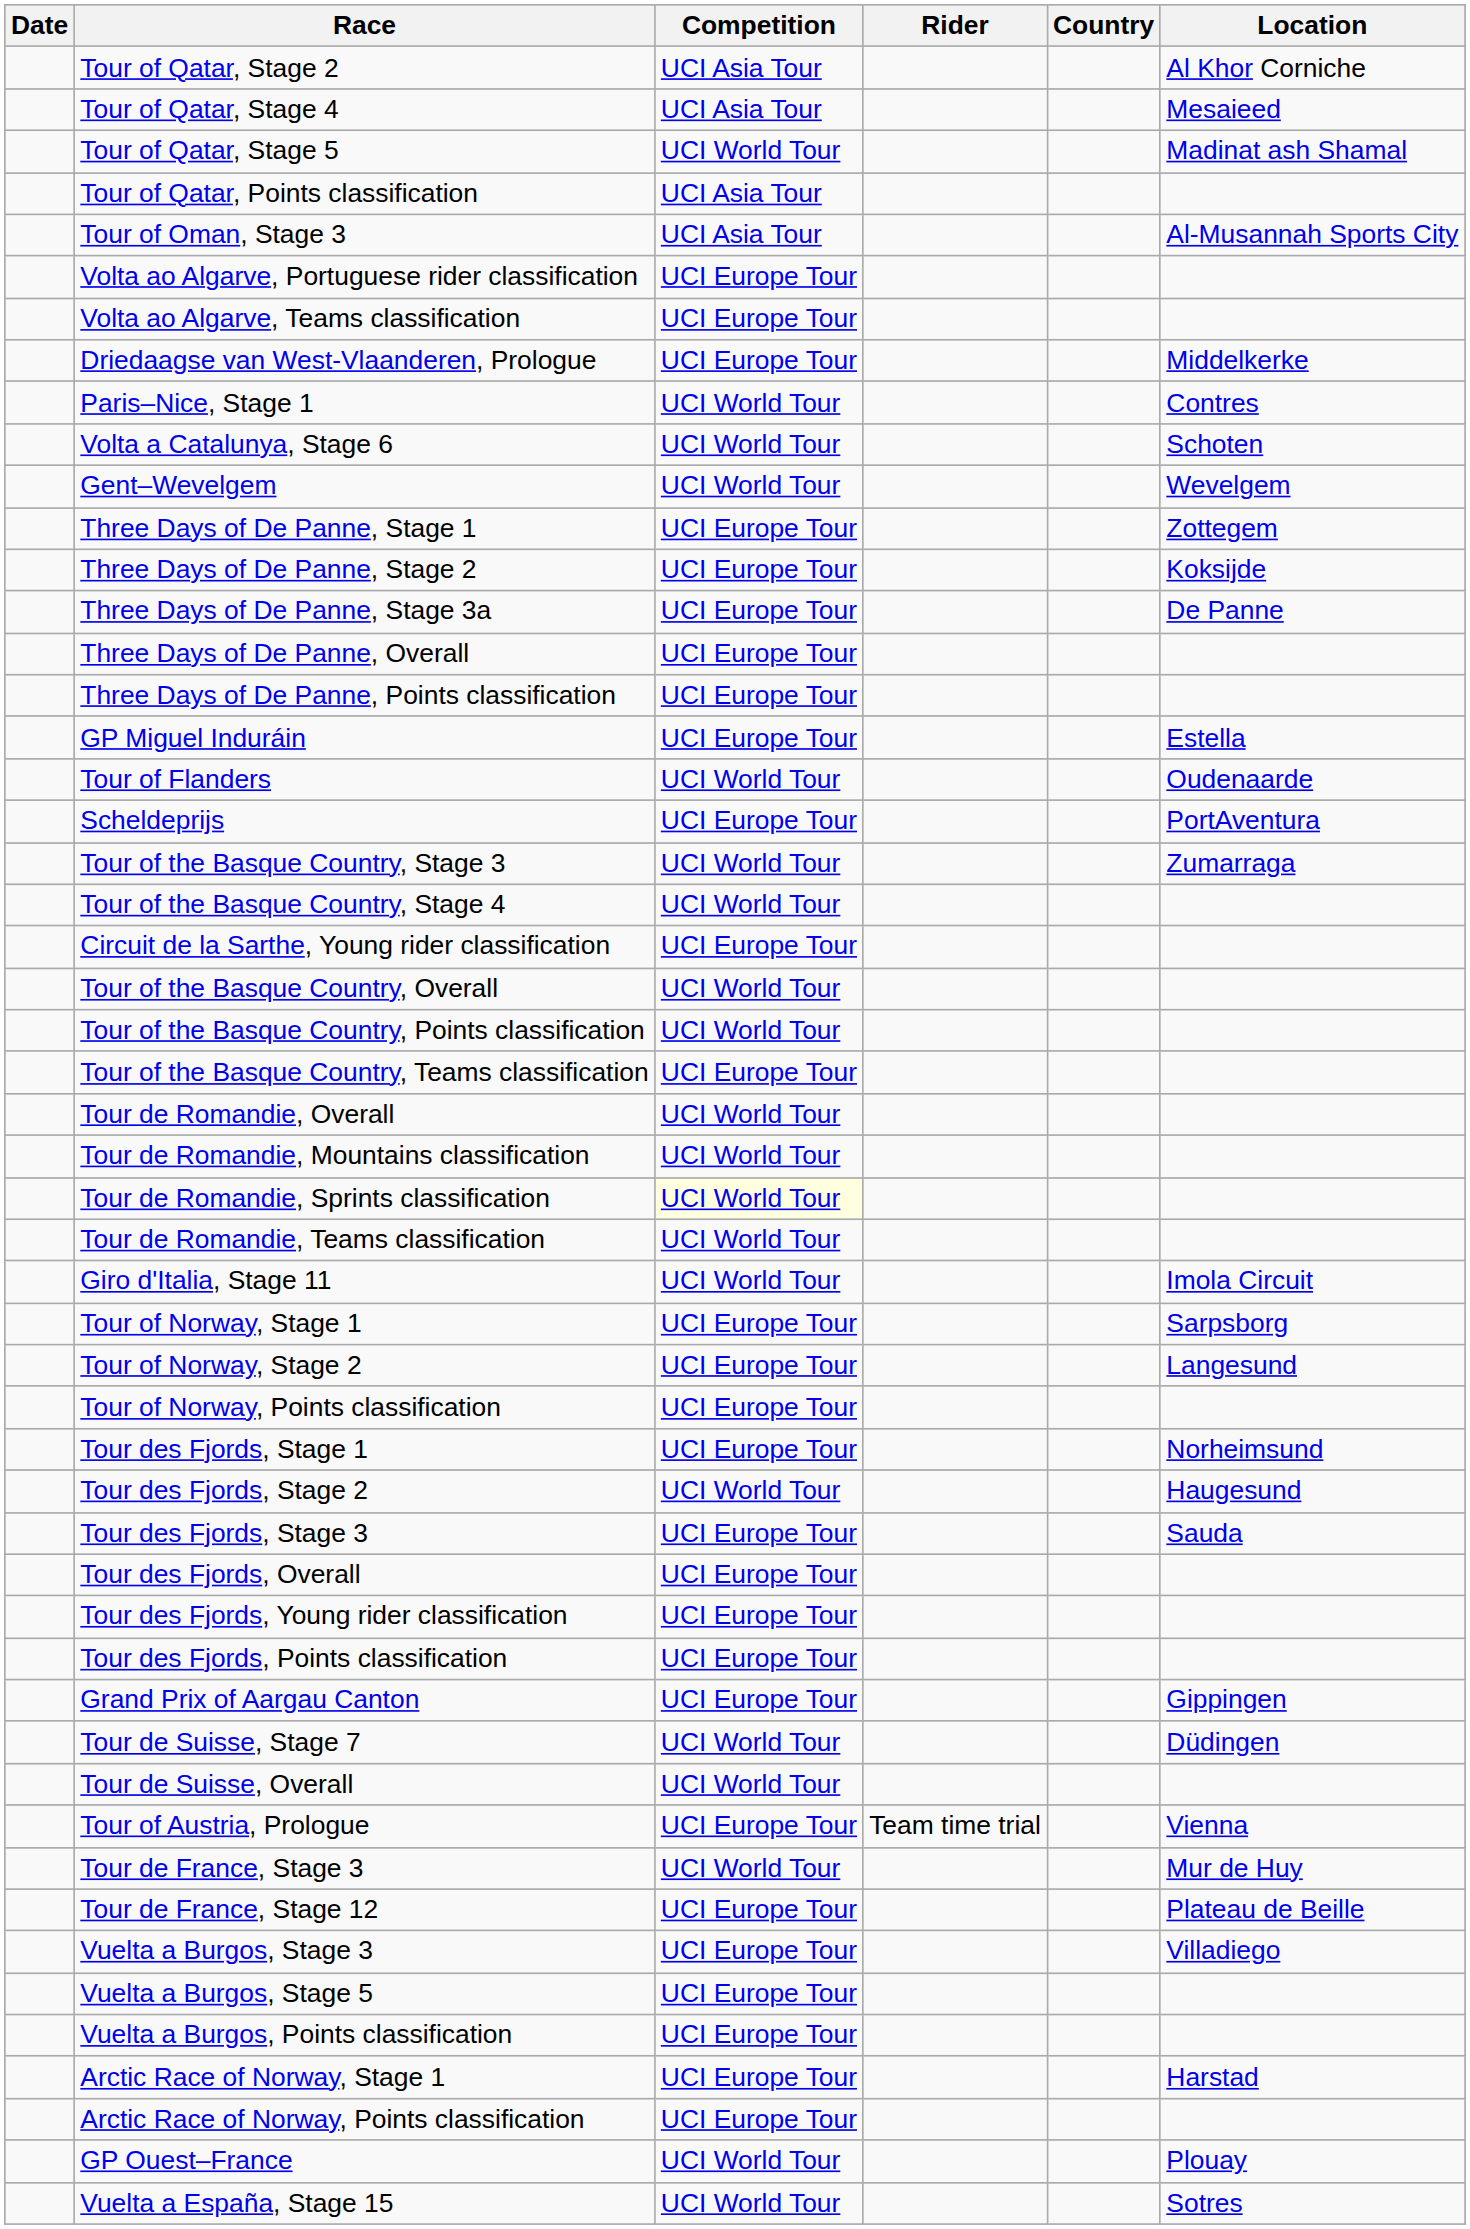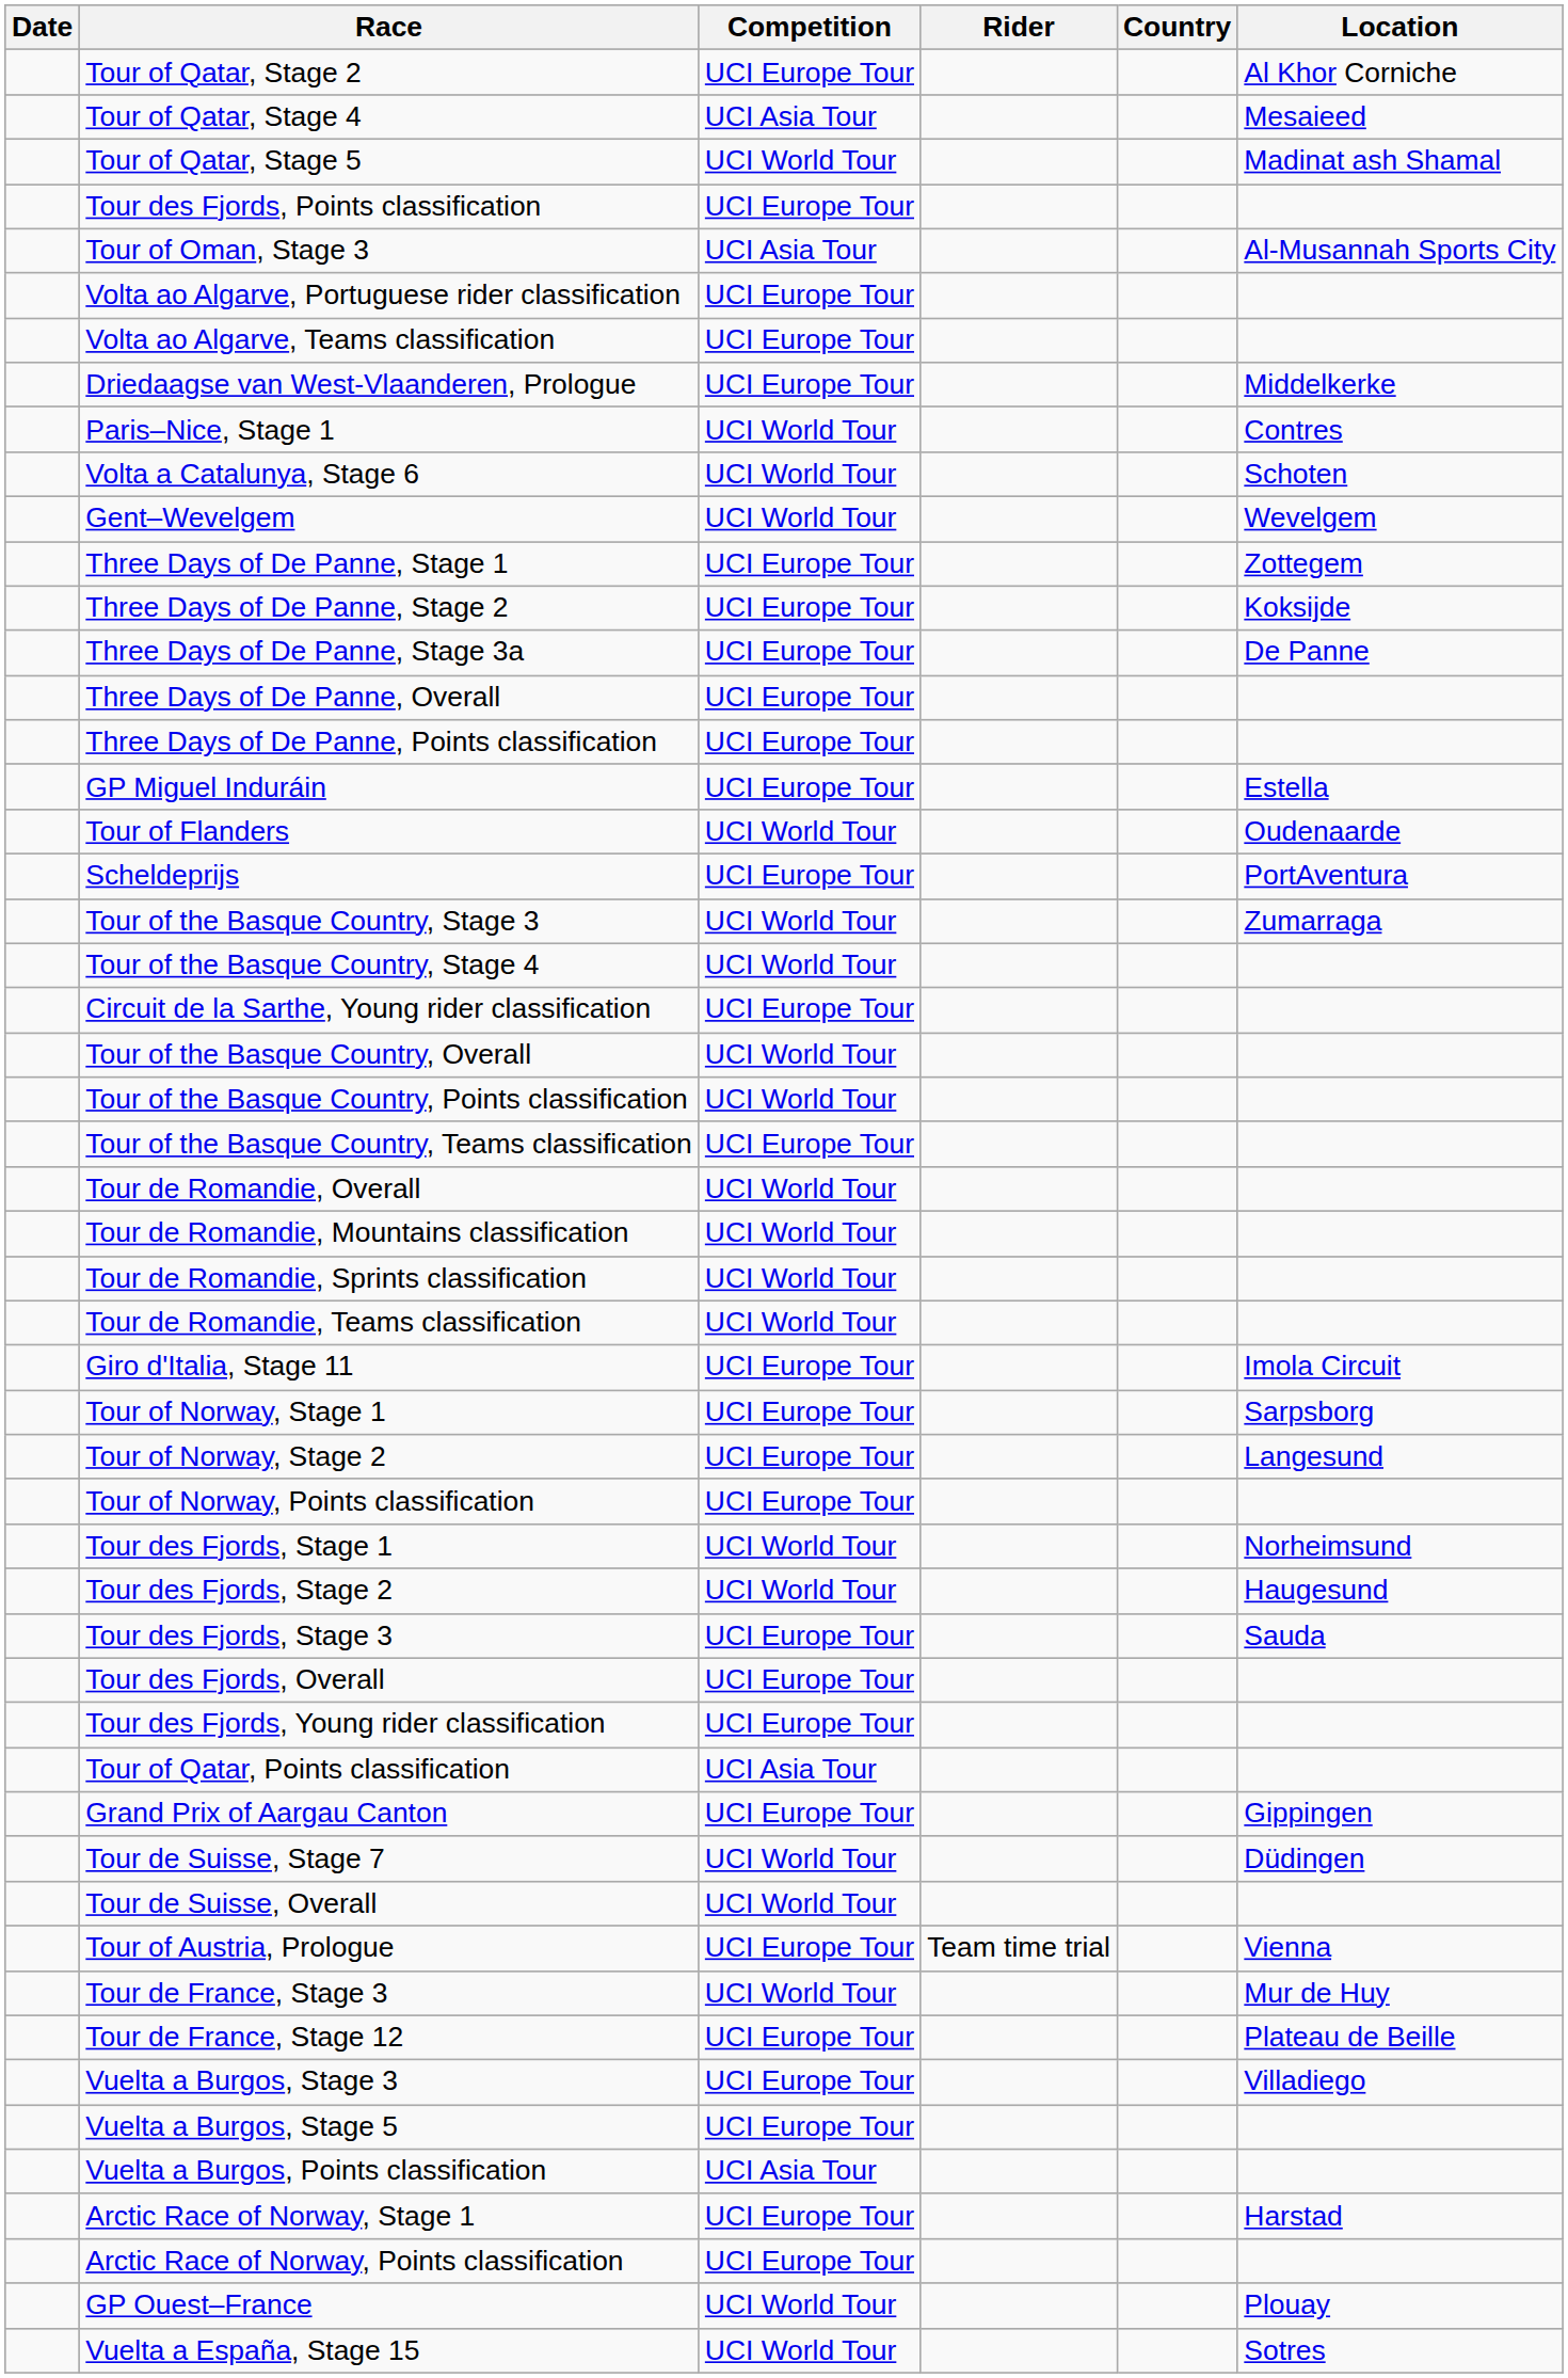 <table class="wikitable sortable">
 <tr>
 <th>Date</th>
 <th>Race</th>
 <th>Competition</th>
 <th>Rider</th>
 <th>Country</th>
 <th>Location</th>
 </tr>
 <tr>
 <td></td>
 <td><a href='#'>Tour of Qatar</a>, Stage 2</td>
-<td><a href='#'>UCI Asia Tour</a></td>
+<td><a href='#'>UCI Europe Tour</a></td>
 <td></td>
 <td></td>
 <td><a href='#'>Al Khor</a> Corniche</td>
 </tr>
 <tr>
 <td></td>
 <td><a href='#'>Tour of Qatar</a>, Stage 4</td>
 <td><a href='#'>UCI Asia Tour</a></td>
 <td></td>
 <td></td>
 <td><a href='#'>Mesaieed</a></td>
 </tr>
 <tr>
 <td></td>
 <td><a href='#'>Tour of Qatar</a>, Stage 5</td>
 <td><a href='#'>UCI World Tour</a></td>
 <td></td>
 <td></td>
 <td><a href='#'>Madinat ash Shamal</a></td>
 </tr>
 <tr>
 <td></td>
-<td><a href='#'>Tour of Qatar</a>, Points classification</td>
-<td><a href='#'>UCI Asia Tour</a></td>
+<td><a href='#'>Tour des Fjords</a>, Points classification</td>
+<td><a href='#'>UCI Europe Tour</a></td>
 <td></td>
 <td></td>
 <td></td>
 </tr>
 <tr>
 <td></td>
 <td><a href='#'>Tour of Oman</a>, Stage 3</td>
 <td><a href='#'>UCI Asia Tour</a></td>
 <td></td>
 <td></td>
 <td><a href='#'>Al-Musannah Sports City</a></td>
 </tr>
 <tr>
 <td></td>
 <td><a href='#'>Volta ao Algarve</a>, Portuguese rider classification</td>
 <td><a href='#'>UCI Europe Tour</a></td>
 <td></td>
 <td></td>
 <td></td>
 </tr>
 <tr>
 <td></td>
 <td><a href='#'>Volta ao Algarve</a>, Teams classification</td>
 <td><a href='#'>UCI Europe Tour</a></td>
 <td align="center"></td>
 <td></td>
 <td></td>
 </tr>
 <tr>
 <td></td>
 <td><a href='#'>Driedaagse van West-Vlaanderen</a>, Prologue</td>
 <td><a href='#'>UCI Europe Tour</a></td>
 <td></td>
 <td></td>
 <td><a href='#'>Middelkerke</a></td>
 </tr>
 <tr>
 <td></td>
 <td><a href='#'>Paris–Nice</a>, Stage 1</td>
 <td><a href='#'>UCI World Tour</a></td>
 <td></td>
 <td></td>
 <td><a href='#'>Contres</a></td>
 </tr>
 <tr>
 <td></td>
 <td><a href='#'>Volta a Catalunya</a>, Stage 6</td>
 <td><a href='#'>UCI World Tour</a></td>
 <td></td>
 <td></td>
 <td><a href='#'>Schoten</a></td>
 </tr>
 <tr>
 <td></td>
 <td><a href='#'>Gent–Wevelgem</a></td>
 <td><a href='#'>UCI World Tour</a></td>
 <td></td>
 <td></td>
 <td><a href='#'>Wevelgem</a></td>
 </tr>
 <tr>
 <td></td>
 <td><a href='#'>Three Days of De Panne</a>, Stage 1</td>
 <td><a href='#'>UCI Europe Tour</a></td>
 <td></td>
 <td></td>
 <td><a href='#'>Zottegem</a></td>
 </tr>
 <tr>
 <td></td>
 <td><a href='#'>Three Days of De Panne</a>, Stage 2</td>
 <td><a href='#'>UCI Europe Tour</a></td>
 <td></td>
 <td></td>
 <td><a href='#'>Koksijde</a></td>
 </tr>
 <tr>
 <td></td>
 <td><a href='#'>Three Days of De Panne</a>, Stage 3a</td>
 <td><a href='#'>UCI Europe Tour</a></td>
 <td></td>
 <td></td>
 <td><a href='#'>De Panne</a></td>
 </tr>
 <tr>
 <td></td>
 <td><a href='#'>Three Days of De Panne</a>, Overall</td>
 <td><a href='#'>UCI Europe Tour</a></td>
 <td></td>
 <td></td>
 <td></td>
 </tr>
 <tr>
 <td></td>
 <td><a href='#'>Three Days of De Panne</a>, Points classification</td>
 <td><a href='#'>UCI Europe Tour</a></td>
 <td></td>
 <td></td>
 <td></td>
 </tr>
 <tr>
 <td></td>
 <td><a href='#'>GP Miguel Induráin</a></td>
 <td><a href='#'>UCI Europe Tour</a></td>
 <td></td>
 <td></td>
 <td><a href='#'>Estella</a></td>
 </tr>
 <tr>
 <td></td>
 <td><a href='#'>Tour of Flanders</a></td>
 <td><a href='#'>UCI World Tour</a></td>
 <td></td>
 <td></td>
 <td><a href='#'>Oudenaarde</a></td>
 </tr>
 <tr>
 <td></td>
 <td><a href='#'>Scheldeprijs</a></td>
 <td><a href='#'>UCI Europe Tour</a></td>
 <td></td>
 <td></td>
 <td><a href='#'>PortAventura</a></td>
 </tr>
 <tr>
 <td></td>
 <td><a href='#'>Tour of the Basque Country</a>, Stage 3</td>
 <td><a href='#'>UCI World Tour</a></td>
 <td></td>
 <td></td>
 <td><a href='#'>Zumarraga</a></td>
 </tr>
 <tr>
 <td></td>
 <td><a href='#'>Tour of the Basque Country</a>, Stage 4</td>
 <td><a href='#'>UCI World Tour</a></td>
 <td></td>
 <td></td>
 <td></td>
 </tr>
 <tr>
 <td></td>
 <td><a href='#'>Circuit de la Sarthe</a>, Young rider classification</td>
 <td><a href='#'>UCI Europe Tour</a></td>
 <td></td>
 <td></td>
 <td></td>
 </tr>
 <tr>
 <td></td>
 <td><a href='#'>Tour of the Basque Country</a>, Overall</td>
 <td><a href='#'>UCI World Tour</a></td>
 <td></td>
 <td></td>
 <td></td>
 </tr>
 <tr>
 <td></td>
 <td><a href='#'>Tour of the Basque Country</a>, Points classification</td>
 <td><a href='#'>UCI World Tour</a></td>
 <td></td>
 <td></td>
 <td></td>
 </tr>
 <tr>
 <td></td>
 <td><a href='#'>Tour of the Basque Country</a>, Teams classification</td>
 <td><a href='#'>UCI Europe Tour</a></td>
 <td align="center"></td>
 <td></td>
 <td></td>
 </tr>
 <tr>
 <td></td>
 <td><a href='#'>Tour de Romandie</a>, Overall</td>
 <td><a href='#'>UCI World Tour</a></td>
 <td></td>
 <td></td>
 <td></td>
 </tr>
 <tr>
 <td></td>
 <td><a href='#'>Tour de Romandie</a>, Mountains classification</td>
 <td><a href='#'>UCI World Tour</a></td>
 <td></td>
 <td></td>
 <td></td>
 </tr>
 <tr>
 <td></td>
 <td><a href='#'>Tour de Romandie</a>, Sprints classification</td>
-<td style="background: lightyellow;"><a href='#'>UCI World Tour</a></td>
+<td><a href='#'>UCI World Tour</a></td>
 <td></td>
 <td></td>
 <td></td>
 </tr>
 <tr>
 <td></td>
 <td><a href='#'>Tour de Romandie</a>, Teams classification</td>
 <td><a href='#'>UCI World Tour</a></td>
 <td align="center"></td>
 <td></td>
 <td></td>
 </tr>
 <tr>
 <td></td>
 <td><a href='#'>Giro d'Italia</a>, Stage 11</td>
-<td><a href='#'>UCI World Tour</a></td>
+<td><a href='#'>UCI Europe Tour</a></td>
 <td></td>
 <td></td>
 <td><a href='#'>Imola Circuit</a></td>
 </tr>
 <tr>
 <td></td>
 <td><a href='#'>Tour of Norway</a>, Stage 1</td>
 <td><a href='#'>UCI Europe Tour</a></td>
 <td></td>
 <td></td>
 <td><a href='#'>Sarpsborg</a></td>
 </tr>
 <tr>
 <td></td>
 <td><a href='#'>Tour of Norway</a>, Stage 2</td>
 <td><a href='#'>UCI Europe Tour</a></td>
 <td></td>
 <td></td>
 <td><a href='#'>Langesund</a></td>
 </tr>
 <tr>
 <td></td>
 <td><a href='#'>Tour of Norway</a>, Points classification</td>
 <td><a href='#'>UCI Europe Tour</a></td>
 <td></td>
 <td></td>
 <td></td>
 </tr>
 <tr>
 <td></td>
 <td><a href='#'>Tour des Fjords</a>, Stage 1</td>
-<td><a href='#'>UCI Europe Tour</a></td>
+<td><a href='#'>UCI World Tour</a></td>
 <td></td>
 <td></td>
 <td><a href='#'>Norheimsund</a></td>
 </tr>
 <tr>
 <td></td>
 <td><a href='#'>Tour des Fjords</a>, Stage 2</td>
 <td><a href='#'>UCI World Tour</a></td>
 <td></td>
 <td></td>
 <td><a href='#'>Haugesund</a></td>
 </tr>
 <tr>
 <td></td>
 <td><a href='#'>Tour des Fjords</a>, Stage 3</td>
 <td><a href='#'>UCI Europe Tour</a></td>
 <td></td>
 <td></td>
 <td><a href='#'>Sauda</a></td>
 </tr>
 <tr>
 <td></td>
 <td><a href='#'>Tour des Fjords</a>, Overall</td>
 <td><a href='#'>UCI Europe Tour</a></td>
 <td></td>
 <td></td>
 <td></td>
 </tr>
 <tr>
 <td></td>
 <td><a href='#'>Tour des Fjords</a>, Young rider classification</td>
 <td><a href='#'>UCI Europe Tour</a></td>
 <td></td>
 <td></td>
 <td></td>
 </tr>
 <tr>
 <td></td>
-<td><a href='#'>Tour des Fjords</a>, Points classification</td>
-<td><a href='#'>UCI Europe Tour</a></td>
+<td><a href='#'>Tour of Qatar</a>, Points classification</td>
+<td><a href='#'>UCI Asia Tour</a></td>
 <td></td>
 <td></td>
 <td></td>
 </tr>
 <tr>
 <td></td>
 <td><a href='#'>Grand Prix of Aargau Canton</a></td>
 <td><a href='#'>UCI Europe Tour</a></td>
 <td></td>
 <td></td>
 <td><a href='#'>Gippingen</a></td>
 </tr>
 <tr>
 <td></td>
 <td><a href='#'>Tour de Suisse</a>, Stage 7</td>
 <td><a href='#'>UCI World Tour</a></td>
 <td></td>
 <td></td>
 <td><a href='#'>Düdingen</a></td>
 </tr>
 <tr>
 <td></td>
 <td><a href='#'>Tour de Suisse</a>, Overall</td>
 <td><a href='#'>UCI World Tour</a></td>
 <td></td>
 <td></td>
 <td></td>
 </tr>
 <tr>
 <td></td>
 <td><a href='#'>Tour of Austria</a>, Prologue</td>
 <td><a href='#'>UCI Europe Tour</a></td>
 <td>Team time trial</td>
 <td></td>
 <td><a href='#'>Vienna</a></td>
 </tr>
 <tr>
 <td></td>
 <td><a href='#'>Tour de France</a>, Stage 3</td>
 <td><a href='#'>UCI World Tour</a></td>
 <td></td>
 <td></td>
 <td><a href='#'>Mur de Huy</a></td>
 </tr>
 <tr>
 <td></td>
 <td><a href='#'>Tour de France</a>, Stage 12</td>
 <td><a href='#'>UCI Europe Tour</a></td>
 <td></td>
 <td></td>
 <td><a href='#'>Plateau de Beille</a></td>
 </tr>
 <tr>
 <td></td>
 <td><a href='#'>Vuelta a Burgos</a>, Stage 3</td>
 <td><a href='#'>UCI Europe Tour</a></td>
 <td></td>
 <td></td>
 <td><a href='#'>Villadiego</a></td>
 </tr>
 <tr>
 <td></td>
 <td><a href='#'>Vuelta a Burgos</a>, Stage 5</td>
 <td><a href='#'>UCI Europe Tour</a></td>
 <td></td>
 <td></td>
 <td></td>
 </tr>
 <tr>
 <td></td>
 <td><a href='#'>Vuelta a Burgos</a>, Points classification</td>
-<td><a href='#'>UCI Europe Tour</a></td>
+<td><a href='#'>UCI Asia Tour</a></td>
 <td></td>
 <td></td>
 <td></td>
 </tr>
 <tr>
 <td></td>
 <td><a href='#'>Arctic Race of Norway</a>, Stage 1</td>
 <td><a href='#'>UCI Europe Tour</a></td>
 <td></td>
 <td></td>
 <td><a href='#'>Harstad</a></td>
 </tr>
 <tr>
 <td></td>
 <td><a href='#'>Arctic Race of Norway</a>, Points classification</td>
 <td><a href='#'>UCI Europe Tour</a></td>
 <td></td>
 <td></td>
 <td></td>
 </tr>
 <tr>
 <td></td>
 <td><a href='#'>GP Ouest–France</a></td>
 <td><a href='#'>UCI World Tour</a></td>
 <td></td>
 <td></td>
 <td><a href='#'>Plouay</a></td>
 </tr>
 <tr>
 <td></td>
 <td><a href='#'>Vuelta a España</a>, Stage 15</td>
 <td><a href='#'>UCI World Tour</a></td>
 <td></td>
 <td></td>
 <td><a href='#'>Sotres</a></td>
 </tr>
 </table>
